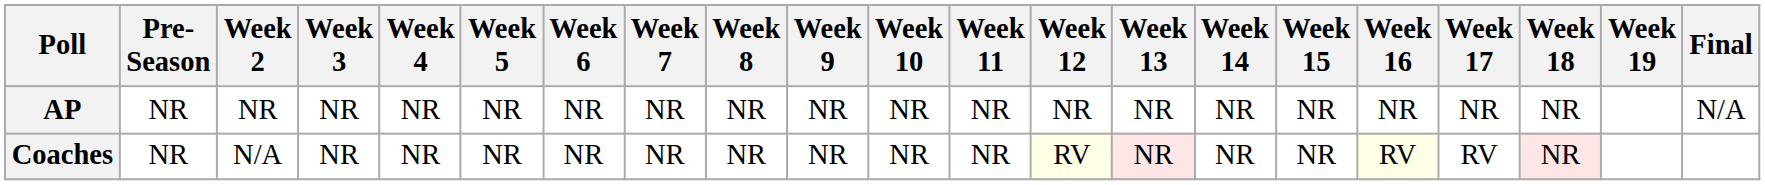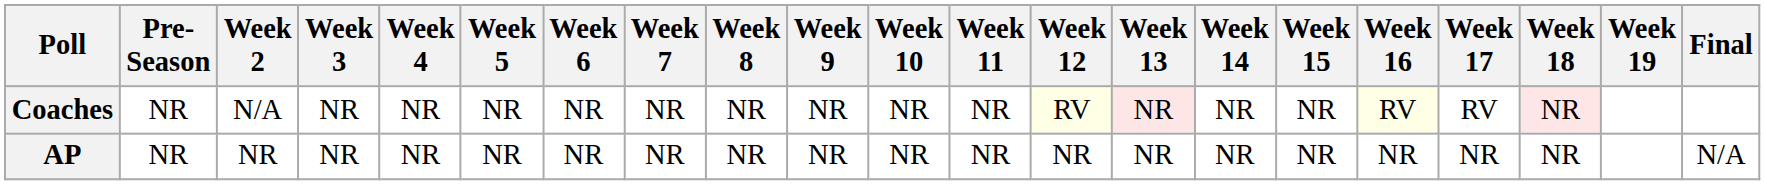 <table class="wikitable" style="white-space:nowrap;font-size:90%">
 <tr>
 <th>Poll</th>
 <th>Pre-<br>Season</th>
 <th>Week<br>2</th>
 <th>Week<br>3</th>
 <th>Week<br>4</th>
 <th>Week<br>5</th>
 <th>Week<br>6</th>
 <th>Week<br>7</th>
 <th>Week<br>8</th>
 <th>Week<br>9</th>
 <th>Week<br>10</th>
 <th>Week<br>11</th>
 <th>Week<br>12</th>
 <th>Week<br>13</th>
 <th>Week<br>14</th>
 <th>Week<br>15</th>
 <th>Week<br>16</th>
 <th>Week<br>17</th>
 <th>Week<br>18</th>
 <th>Week<br>19</th>
 <th>Final</th>
 </tr>
 <tr style="text-align:center;">
+<th>Coaches</th>
+<td style="background:#FFF;">NR</td>
+<td style="background:#FFF;">N/A</td>
+<td style="background:#FFF;">NR</td>
+<td style="background:#FFF;">NR</td>
+<td style="background:#FFF;">NR</td>
+<td style="background:#FFF;">NR</td>
+<td style="background:#FFF;">NR</td>
+<td style="background:#FFF;">NR</td>
+<td style="background:#FFF;">NR</td>
+<td style="background:#FFF;">NR</td>
+<td style="background:#FFF;">NR</td>
+<td style="background:#FFFFE6;">RV</td>
+<td style="background:#FFE6E6;">NR</td>
+<td style="background:#FFF;">NR</td>
+<td style="background:#FFF;">NR</td>
+<td style="background:#FFFFE6;">RV</td>
+<td style="background:#FFF;">RV</td>
+<td style="background:#FFE6E6;">NR</td>
+<td style="background:#FFF;"></td>
+<td style="background:#FFF;"></td>
+</tr>
+<tr style="text-align:center;">
 <th>AP</th>
 <td style="background:#FFF;">NR</td>
 <td style="background:#FFF;">NR</td>
 <td style="background:#FFF;">NR</td>
 <td style="background:#FFF;">NR</td>
 <td style="background:#FFF;">NR</td>
 <td style="background:#FFF;">NR</td>
 <td style="background:#FFF;">NR</td>
 <td style="background:#FFF;">NR</td>
 <td style="background:#FFF;">NR</td>
 <td style="background:#FFF;">NR</td>
 <td style="background:#FFF;">NR</td>
 <td style="background:#FFF;">NR</td>
 <td style="background:#FFF;">NR</td>
 <td style="background:#FFF;">NR</td>
 <td style="background:#FFF;">NR</td>
 <td style="background:#FFF;">NR</td>
 <td style="background:#FFF;">NR</td>
 <td style="background:#FFF;">NR</td>
 <td style="background:#FFF;"></td>
 <td style="background:#FFF;">N/A</td>
 </tr>
-<tr style="text-align:center;">
-<th>Coaches</th>
-<td style="background:#FFF;">NR</td>
-<td style="background:#FFF;">N/A</td>
-<td style="background:#FFF;">NR</td>
-<td style="background:#FFF;">NR</td>
-<td style="background:#FFF;">NR</td>
-<td style="background:#FFF;">NR</td>
-<td style="background:#FFF;">NR</td>
-<td style="background:#FFF;">NR</td>
-<td style="background:#FFF;">NR</td>
-<td style="background:#FFF;">NR</td>
-<td style="background:#FFF;">NR</td>
-<td style="background:#FFFFE6;">RV</td>
-<td style="background:#FFE6E6;">NR</td>
-<td style="background:#FFF;">NR</td>
-<td style="background:#FFF;">NR</td>
-<td style="background:#FFFFE6;">RV</td>
-<td style="background:#FFF;">RV</td>
-<td style="background:#FFE6E6;">NR</td>
-<td style="background:#FFF;"></td>
-<td style="background:#FFF;"></td>
-</tr>
 </table>
